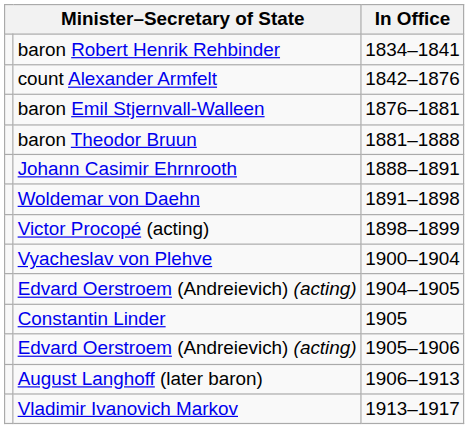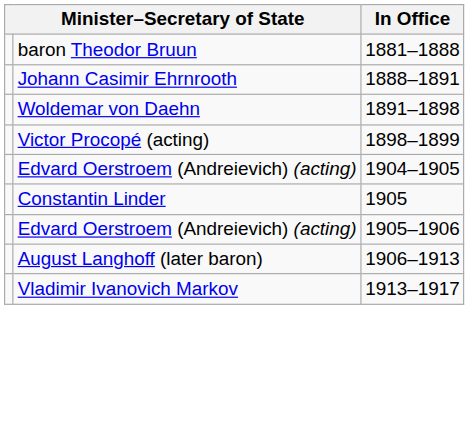 <table class="wikitable">
 <tr>
 <th colspan="2">Minister–Secretary of State</th>
 <th>In Office</th>
-</tr>
-<tr>
-<td></td>
-<td>baron <a href='#'>Robert Henrik Rehbinder</a></td>
-<td>1834–1841</td>
-</tr>
-<tr>
-<td></td>
-<td>count  <a href='#'>Alexander Armfelt</a></td>
-<td>1842–1876</td>
-</tr>
-<tr>
-<td></td>
-<td>baron   <a href='#'>Emil Stjernvall-Walleen</a></td>
-<td>1876–1881</td>
 </tr>
 <tr>
 <td></td>
 <td>baron   <a href='#'>Theodor Bruun</a></td>
 <td>1881–1888</td>
 </tr>
 <tr>
 <td></td>
 <td><a href='#'>Johann Casimir Ehrnrooth</a></td>
 <td>1888–1891</td>
 </tr>
 <tr>
 <td></td>
 <td><a href='#'>Woldemar von Daehn</a></td>
 <td>1891–1898</td>
 </tr>
 <tr>
 <td></td>
 <td><a href='#'>Victor Procopé</a> (acting)</td>
 <td>1898–1899</td>
-</tr>
-<tr>
-<td></td>
-<td><a href='#'>Vyacheslav von Plehve </a></td>
-<td>1900–1904</td>
 </tr>
 <tr>
 <td></td>
 <td><a href='#'>Edvard Oerstroem</a> (Andreievich)  <em>(acting) </em></td>
 <td>1904–1905</td>
 </tr>
 <tr>
 <td></td>
 <td><a href='#'>Constantin Linder</a></td>
 <td>1905</td>
 </tr>
 <tr>
 <td></td>
 <td><a href='#'>Edvard Oerstroem</a> (Andreievich)  <em>(acting) </em></td>
 <td>1905–1906</td>
 </tr>
 <tr>
 <td></td>
 <td><a href='#'>August Langhoff</a> (later baron)</td>
 <td>1906–1913</td>
 </tr>
 <tr>
 <td></td>
 <td><a href='#'>Vladimir Ivanovich Markov </a></td>
 <td>1913–1917</td>
 </tr>
 </table>
